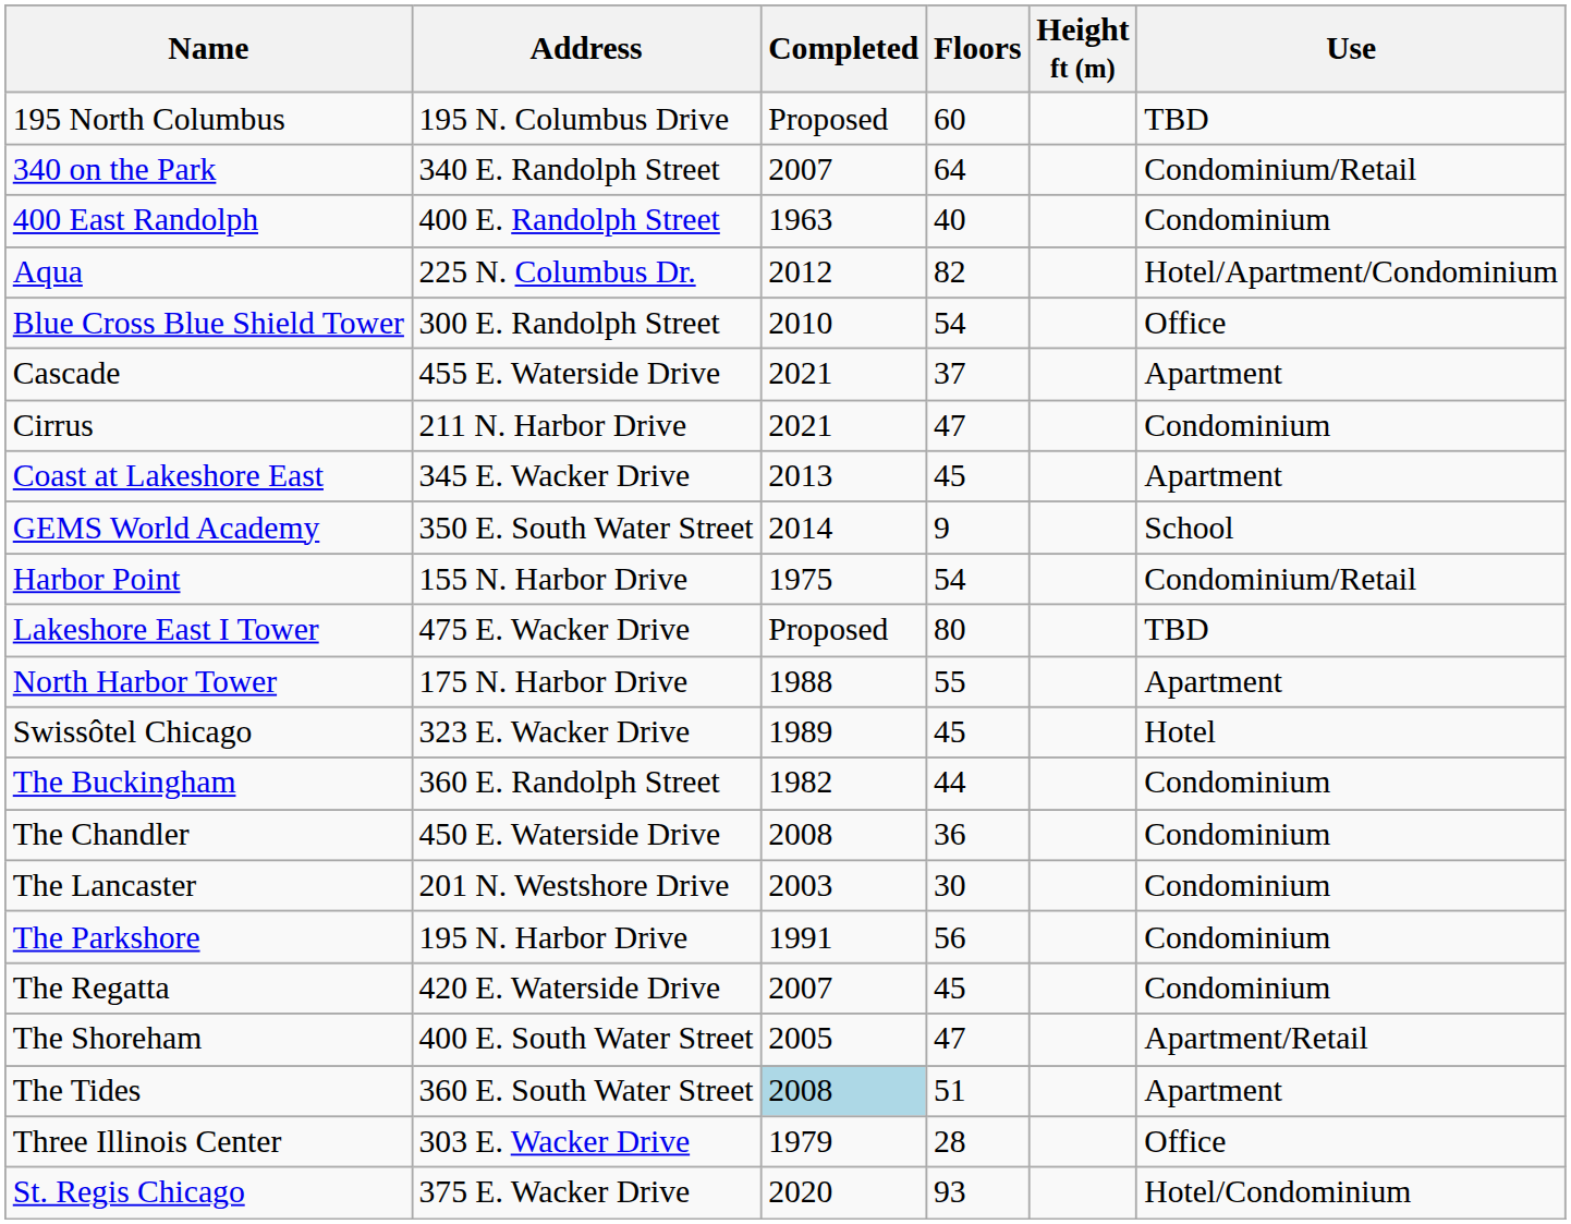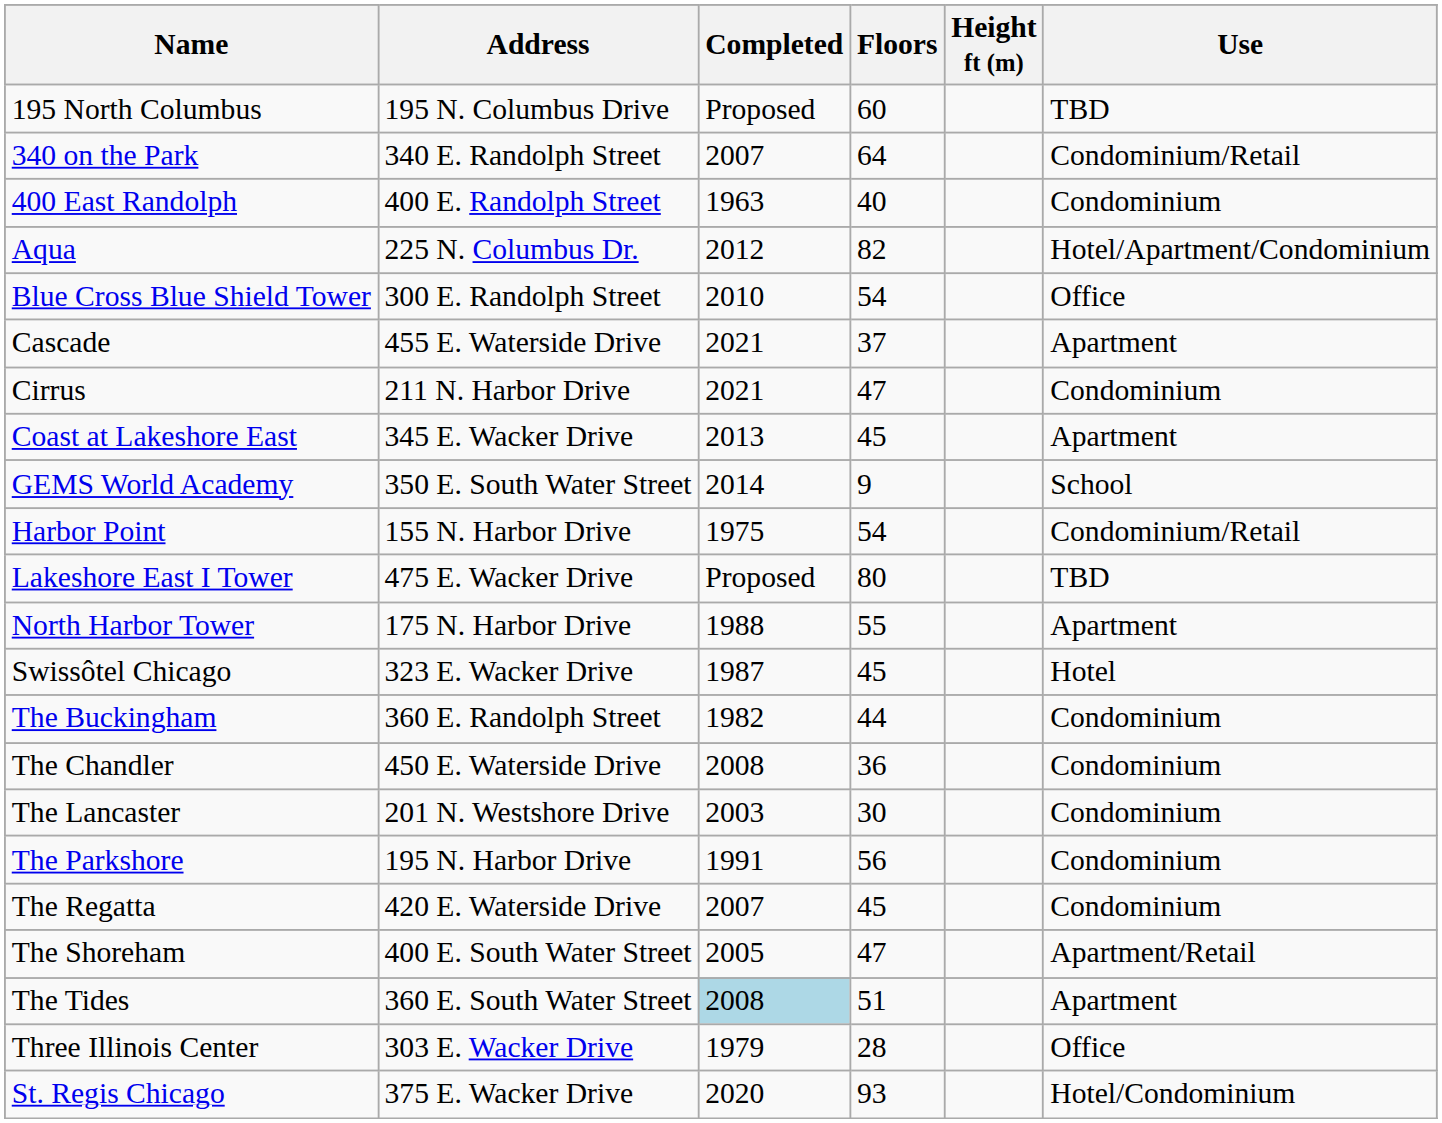 <table class="wikitable sortable">
 <tr>
 <th>Name</th>
 <th>Address</th>
 <th>Completed</th>
 <th>Floors</th>
 <th>Height<br><small>ft (m)</small></th>
 <th>Use</th>
 </tr>
 <tr>
 <td>195 North Columbus</td>
 <td>195 N. Columbus Drive</td>
 <td>Proposed</td>
 <td>60</td>
 <td></td>
 <td>TBD</td>
 </tr>
 <tr>
 <td><a href='#'>340 on the Park</a></td>
 <td>340 E. Randolph Street</td>
 <td>2007</td>
 <td>64</td>
 <td></td>
 <td>Condominium/Retail</td>
 </tr>
 <tr>
 <td><a href='#'>400 East Randolph</a></td>
 <td>400 E. <a href='#'>Randolph Street</a></td>
 <td>1963</td>
 <td>40</td>
 <td></td>
 <td>Condominium</td>
 </tr>
 <tr>
 <td><a href='#'>Aqua</a></td>
 <td>225 N. <a href='#'>Columbus Dr.</a></td>
 <td>2012</td>
 <td>82</td>
 <td></td>
 <td>Hotel/Apartment/Condominium</td>
 </tr>
 <tr>
 <td><a href='#'>Blue Cross Blue Shield Tower</a></td>
 <td>300 E. Randolph Street</td>
 <td>2010</td>
 <td>54</td>
 <td></td>
 <td>Office</td>
 </tr>
 <tr>
 <td>Cascade</td>
 <td>455 E. Waterside Drive</td>
 <td>2021</td>
 <td>37</td>
 <td></td>
 <td>Apartment</td>
 </tr>
 <tr>
 <td>Cirrus</td>
 <td>211 N. Harbor Drive</td>
 <td>2021</td>
 <td>47</td>
 <td></td>
 <td>Condominium</td>
 </tr>
 <tr>
 <td><a href='#'>Coast at Lakeshore East</a></td>
 <td>345 E. Wacker Drive</td>
 <td>2013</td>
 <td>45</td>
 <td></td>
 <td>Apartment</td>
 </tr>
 <tr>
 <td><a href='#'>GEMS World Academy</a></td>
 <td>350 E. South Water Street</td>
 <td>2014</td>
 <td>9</td>
 <td></td>
 <td>School</td>
 </tr>
 <tr>
 <td><a href='#'>Harbor Point</a></td>
 <td>155 N. Harbor Drive</td>
 <td>1975</td>
 <td>54</td>
 <td></td>
 <td>Condominium/Retail</td>
 </tr>
 <tr>
 <td><a href='#'>Lakeshore East I Tower</a></td>
 <td>475 E. Wacker Drive</td>
 <td>Proposed</td>
 <td>80</td>
 <td></td>
 <td>TBD</td>
 </tr>
 <tr>
 <td><a href='#'>North Harbor Tower</a></td>
 <td>175 N. Harbor Drive</td>
 <td>1988</td>
 <td>55</td>
 <td></td>
 <td>Apartment</td>
 </tr>
 <tr>
 <td>Swissôtel Chicago</td>
 <td>323 E. Wacker Drive</td>
-<td>1989</td>
+<td>1987</td>
 <td>45</td>
 <td></td>
 <td>Hotel</td>
 </tr>
 <tr>
 <td><a href='#'>The Buckingham</a></td>
 <td>360 E. Randolph Street</td>
 <td>1982</td>
 <td>44</td>
 <td></td>
 <td>Condominium</td>
 </tr>
 <tr>
 <td>The Chandler</td>
 <td>450 E. Waterside Drive</td>
 <td>2008</td>
 <td>36</td>
 <td></td>
 <td>Condominium</td>
 </tr>
 <tr>
 <td>The Lancaster</td>
 <td>201 N. Westshore Drive</td>
 <td>2003</td>
 <td>30</td>
 <td></td>
 <td>Condominium</td>
 </tr>
 <tr>
 <td><a href='#'>The Parkshore</a></td>
 <td>195 N. Harbor Drive</td>
 <td>1991</td>
 <td>56</td>
 <td></td>
 <td>Condominium</td>
 </tr>
 <tr>
 <td>The Regatta</td>
 <td>420 E. Waterside Drive</td>
 <td>2007</td>
 <td>45</td>
 <td></td>
 <td>Condominium</td>
 </tr>
 <tr>
 <td>The Shoreham</td>
 <td>400 E. South Water Street</td>
 <td>2005</td>
 <td>47</td>
 <td></td>
 <td>Apartment/Retail</td>
 </tr>
 <tr>
 <td>The Tides</td>
 <td>360 E. South Water Street</td>
 <td style="background: lightblue;">2008</td>
 <td>51</td>
 <td></td>
 <td>Apartment</td>
 </tr>
 <tr>
 <td>Three Illinois Center</td>
 <td>303 E. <a href='#'>Wacker Drive</a></td>
 <td>1979</td>
 <td>28</td>
 <td></td>
 <td>Office</td>
 </tr>
 <tr>
 <td><a href='#'>St. Regis Chicago</a></td>
 <td>375 E. Wacker Drive</td>
 <td>2020</td>
 <td>93</td>
 <td></td>
 <td>Hotel/Condominium</td>
 </tr>
 <tr>
 </tr>
 </table>
